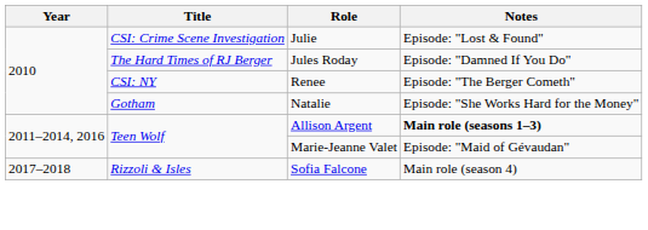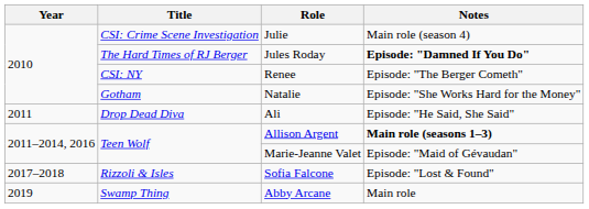 <table class="wikitable sortable">
 <tr>
 <th>Year</th>
 <th>Title</th>
 <th>Role</th>
 <th class="unsortable">Notes</th>
 </tr>
 <tr>
 <td rowspan="4">2010</td>
 <td><em><a href='#'>CSI: Crime Scene Investigation</a></em></td>
 <td>Julie</td>
-<td>Episode: "Lost & Found"</td>
+<td>Main role (season 4)</td>
 </tr>
 <tr>
 <td><em><a href='#'>The Hard Times of RJ Berger</a></em></td>
 <td>Jules Roday</td>
-<td>Episode: "Damned If You Do"</td>
+<td><strong>Episode: "Damned If You Do"</strong></td>
 </tr>
 <tr>
 <td><em><a href='#'>CSI: NY</a></em></td>
 <td>Renee</td>
 <td>Episode: "The Berger Cometh"</td>
 </tr>
 <tr>
 <td><em><a href='#'>Gotham</a></em></td>
 <td>Natalie</td>
 <td>Episode: "She Works Hard for the Money"</td>
+</tr>
+<tr>
+<td>2011</td>
+<td scope="row"><em><a href='#'>Drop Dead Diva</a></em></td>
+<td>Ali</td>
+<td>Episode: "He Said, She Said"</td>
 </tr>
 <tr>
 <td rowspan=2>2011–2014, 2016</td>
 <td rowspan=2><em><a href='#'>Teen Wolf</a></em></td>
 <td><a href='#'>Allison Argent</a></td>
 <td><strong>Main role (seasons 1–3)</strong></td>
 </tr>
 <tr>
 <td>Marie-Jeanne Valet</td>
 <td>Episode: "Maid of Gévaudan"</td>
 </tr>
 <tr>
 <td>2017–2018</td>
 <td><em><a href='#'>Rizzoli & Isles</a></em></td>
 <td><a href='#'>Sofia Falcone</a></td>
-<td>Main role (season 4)</td>
+<td>Episode: "Lost & Found"</td>
+</tr>
+<tr>
+<td>2019</td>
+<td><em><a href='#'>Swamp Thing</a></em></td>
+<td><a href='#'>Abby Arcane</a></td>
+<td>Main role</td>
 </tr>
 </table>
